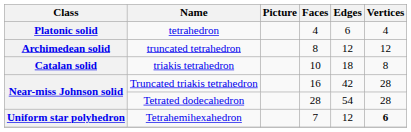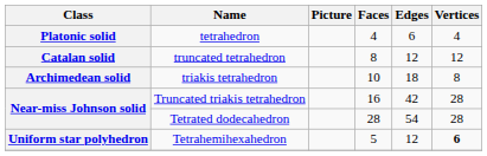 <table class=wikitable>
 <tr>
 <th>Class</th>
 <th>Name</th>
 <th>Picture</th>
 <th>Faces</th>
 <th>Edges</th>
 <th>Vertices</th>
 </tr>
 <tr align=center>
 <th><a href='#'>Platonic solid</a></th>
 <td><a href='#'>tetrahedron</a></td>
 <td></td>
 <td>4</td>
 <td>6</td>
 <td>4</td>
 </tr>
 <tr align=center>
-<th><a href='#'>Archimedean solid</a></th>
+<th><a href='#'>Catalan solid</a></th>
 <td><a href='#'>truncated tetrahedron</a></td>
 <td></td>
 <td>8</td>
 <td>12</td>
 <td>12</td>
 </tr>
 <tr align=center>
-<th><a href='#'>Catalan solid</a></th>
+<th><a href='#'>Archimedean solid</a></th>
 <td><a href='#'>triakis tetrahedron</a></td>
 <td></td>
 <td>10</td>
 <td>18</td>
 <td>8</td>
 </tr>
 <tr align=center>
 <th rowspan=2><a href='#'>Near-miss Johnson solid</a></th>
 <td><a href='#'>Truncated triakis tetrahedron</a></td>
 <td></td>
 <td>16</td>
 <td>42</td>
 <td>28</td>
 </tr>
 <tr align=center>
 <td><a href='#'>Tetrated dodecahedron</a></td>
 <td></td>
 <td>28</td>
 <td>54</td>
 <td>28</td>
 </tr>
 <tr align=center>
 <th><a href='#'>Uniform star polyhedron</a></th>
 <td><a href='#'>Tetrahemihexahedron</a></td>
 <td></td>
-<td>7</td>
+<td>5</td>
 <td>12</td>
 <td><strong>6</strong></td>
 </tr>
 <tr>
 </tr>
 </table>
